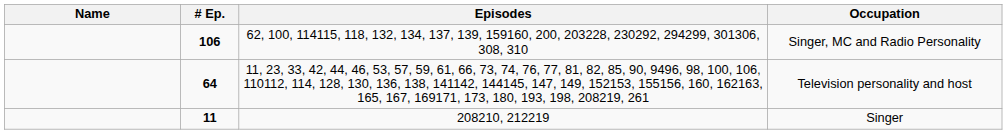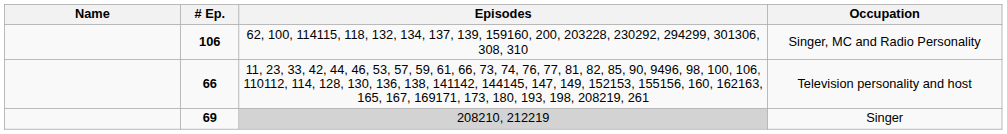 <table class=wikitable style="text-align:center">
 <tr>
 <th style="width:15%;">Name</th>
 <th style="width:5%;"># Ep.</th>
 <th style="width:45%;">Episodes</th>
 <th style="width:20%;">Occupation</th>
 </tr>
 <tr>
 <td></td>
 <td><strong>106</strong></td>
 <td>62, 100, 114115, 118, 132, 134, 137, 139, 159160, 200, 203228, 230292, 294299, 301306, 308, 310</td>
 <td>Singer, MC and Radio Personality</td>
 </tr>
 <tr>
 <td></td>
-<td><strong>64</strong></td>
+<td><strong>66</strong></td>
 <td>11, 23, 33, 42, 44, 46, 53, 57, 59, 61, 66, 73, 74, 76, 77, 81, 82, 85, 90, 9496, 98, 100, 106, 110112, 114, 128, 130, 136, 138, 141142, 144145, 147, 149, 152153, 155156, 160, 162163, 165, 167, 169171, 173, 180, 193, 198, 208219, 261</td>
 <td>Television personality and host</td>
 </tr>
 <tr>
 <td></td>
-<td><strong>11</strong></td>
-<td>208210, 212219</td>
+<td><strong>69</strong></td>
+<td style="background: lightgrey;">208210, 212219</td>
 <td>Singer</td>
 </tr>
 </table>
